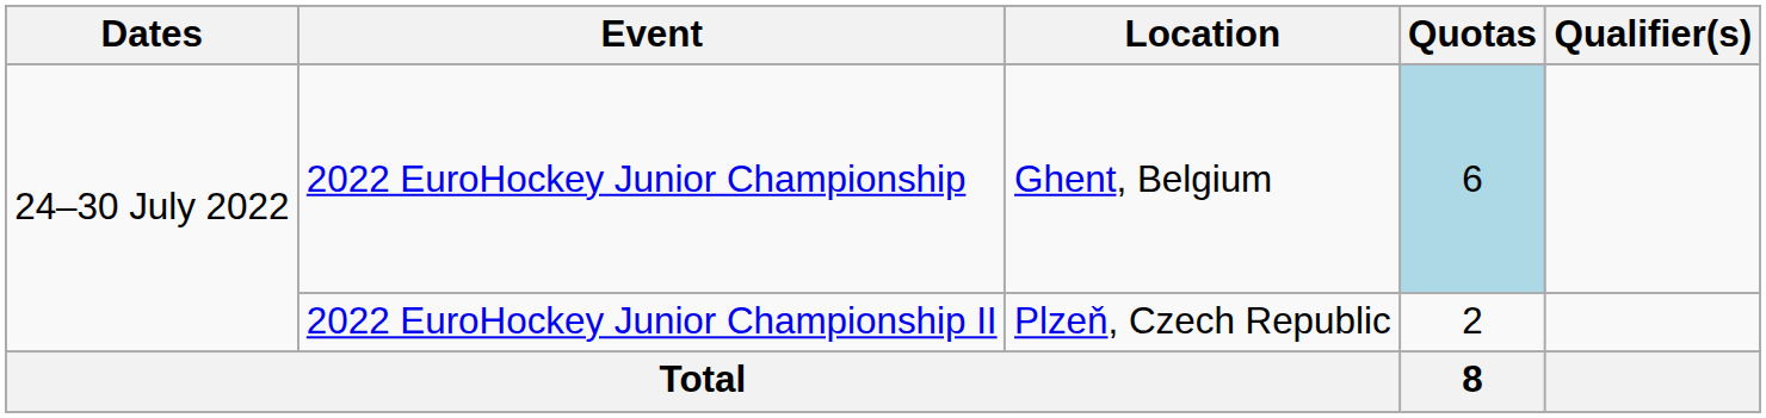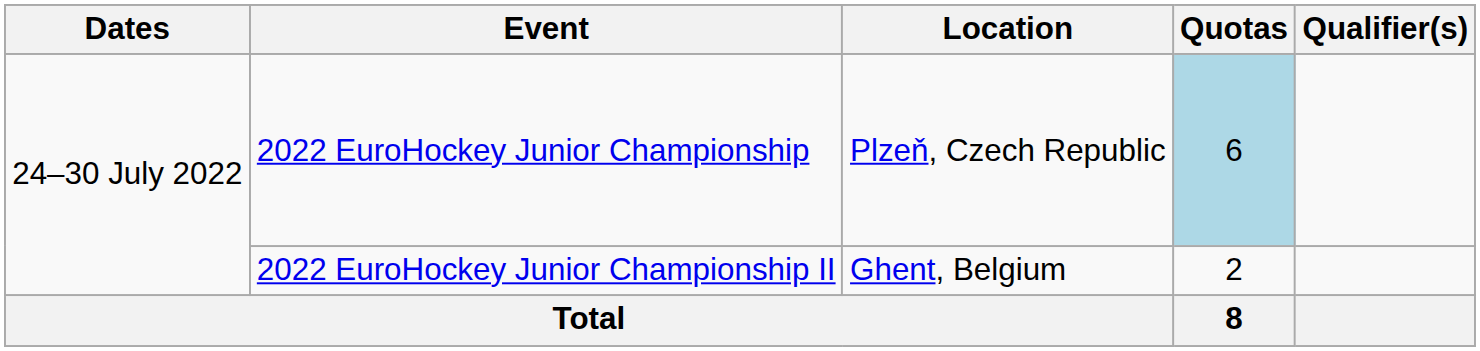 <table class="wikitable">
 <tr>
 <th>Dates</th>
 <th>Event</th>
 <th>Location</th>
 <th>Quotas</th>
 <th>Qualifier(s)</th>
 </tr>
 <tr>
 <td rowspan=2>24–30 July 2022</td>
 <td><a href='#'>2022 EuroHockey Junior Championship</a></td>
-<td><a href='#'>Ghent</a>, Belgium</td>
+<td><a href='#'>Plzeň</a>, Czech Republic</td>
 <td align=center style="background: lightblue;">6</td>
 <td><br><br><br><br><br></td>
 </tr>
 <tr>
 <td><a href='#'>2022 EuroHockey Junior Championship II</a></td>
-<td><a href='#'>Plzeň</a>, Czech Republic</td>
+<td><a href='#'>Ghent</a>, Belgium</td>
 <td align=center>2</td>
 <td><br></td>
 </tr>
 <tr>
 <th colspan=3>Total</th>
 <th>8</th>
 <th></th>
 </tr>
 </table>
